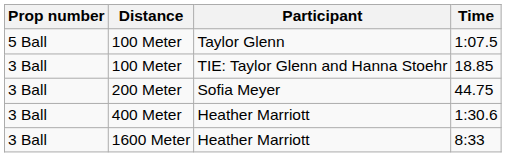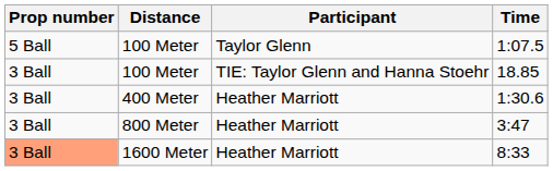 <table class="wikitable">
 <tr>
 <th>Prop number</th>
 <th>Distance</th>
 <th>Participant</th>
 <th>Time</th>
 </tr>
 <tr>
 <td>5 Ball</td>
 <td>100 Meter</td>
 <td>Taylor Glenn</td>
 <td>1:07.5</td>
 </tr>
 <tr>
 <td>3 Ball</td>
 <td>100 Meter</td>
 <td>TIE: Taylor Glenn and Hanna Stoehr</td>
 <td>18.85</td>
 </tr>
 <tr>
 <td>3 Ball</td>
-<td>200 Meter</td>
-<td>Sofia Meyer</td>
-<td>44.75</td>
-</tr>
-<tr>
-<td>3 Ball</td>
 <td>400 Meter</td>
 <td>Heather Marriott</td>
 <td>1:30.6</td>
 </tr>
 <tr>
 <td>3 Ball</td>
+<td>800 Meter</td>
+<td>Heather Marriott</td>
+<td>3:47</td>
+</tr>
+<tr>
+<td style="background: lightsalmon;">3 Ball</td>
 <td>1600 Meter</td>
 <td>Heather Marriott</td>
 <td>8:33</td>
 </tr>
 </table>
